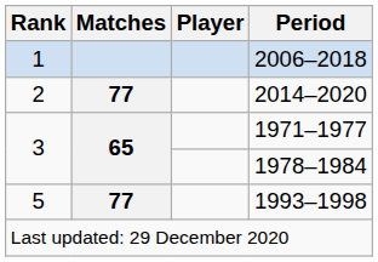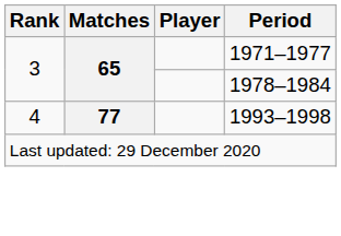 <table class="wikitable plainrowheaders sortable">
 <tr>
 <th scope=col>Rank</th>
 <th scope=col>Matches</th>
 <th scope=col>Player</th>
 <th scope=col>Period</th>
-</tr>
-<tr bgcolor=#cee0f2>
-<td align=center>1</td>
-<th scope=row style="background:#cee0f2; text-align:center;"></th>
-<td></td>
-<td>2006–2018</td>
-</tr>
-<tr>
-<td align=center>2</td>
-<th scope=row style=text-align:center;>77</th>
-<td></td>
-<td>2014–2020</td>
 </tr>
 <tr>
 <td align=center rowspan=2>3</td>
 <th scope=row style=text-align:center; rowspan=2>65</th>
 <td></td>
 <td>1971–1977</td>
 </tr>
 <tr>
 <td></td>
 <td>1978–1984</td>
 </tr>
 <tr>
-<td align=center>5</td>
+<td align=center>4</td>
 <th scope=row style=text-align:center;>77</th>
 <td></td>
 <td>1993–1998</td>
 </tr>
 <tr class=sortbottom>
 <td colspan=4><small>Last updated: 29 December 2020</small></td>
 </tr>
 </table>
